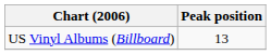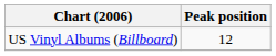 <table class="wikitable sortable" border="1">
 <tr>
 <th>Chart (2006)</th>
 <th>Peak position</th>
 </tr>
 <tr>
 <td align="left">US <a href='#'>Vinyl Albums</a> (<em><a href='#'>Billboard</a></em>)</td>
-<td align="center">13</td>
+<td align="center">12</td>
 </tr>
 <tr>
 </tr>
 </table>
